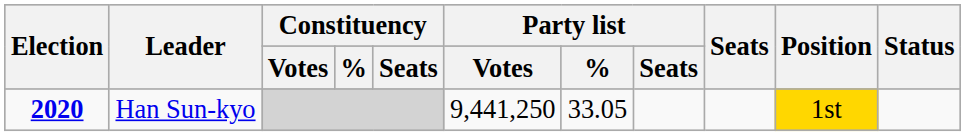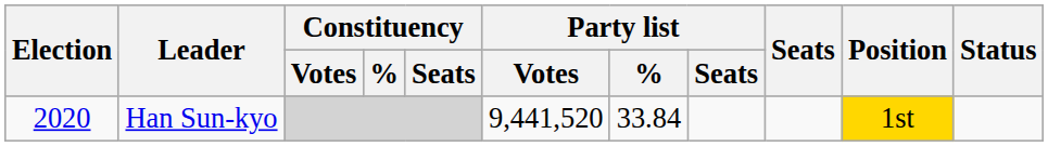 <table class="wikitable" style="text-align:center">
 <tr>
 <th rowspan="2">Election</th>
 <th rowspan="2">Leader</th>
 <th colspan="3">Constituency</th>
 <th colspan="3">Party list</th>
 <th rowspan="2">Seats</th>
 <th rowspan="2">Position</th>
 <th rowspan="2">Status</th>
 </tr>
 <tr>
 <th>Votes</th>
 <th>%</th>
 <th>Seats</th>
 <th>Votes</th>
 <th>%</th>
 <th>Seats</th>
 </tr>
 <tr>
-<td><strong><a href='#'>2020</a></strong></td>
+<td><a href='#'>2020</a></td>
 <td><a href='#'>Han Sun-kyo</a></td>
 <td colspan="3" bgcolor="lightgrey"></td>
-<td>9,441,250</td>
-<td>33.05</td>
+<td>9,441,520</td>
+<td>33.84</td>
 <td></td>
 <td></td>
 <td style="background: gold;">1st</td>
 <td></td>
 </tr>
 </table>
